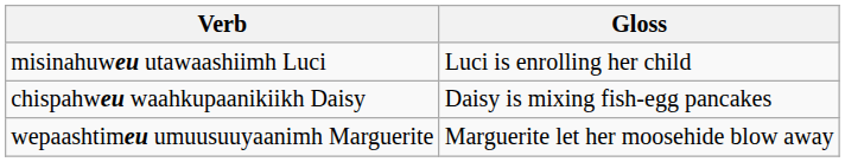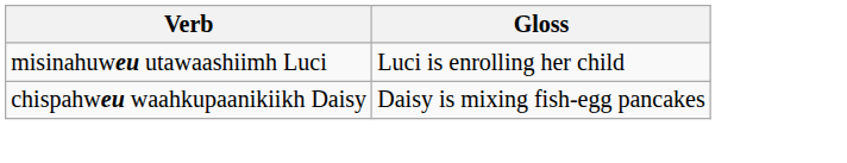 <table class="wikitable">
 <tr>
 <th>Verb</th>
 <th>Gloss</th>
 </tr>
 <tr>
 <td>misinahuw<strong><em>eu</em></strong> utawaashiimh Luci</td>
 <td>Luci is enrolling her child</td>
 </tr>
 <tr>
 <td>chispahw<strong><em>eu</em></strong> waahkupaanikiikh Daisy</td>
 <td>Daisy is mixing fish-egg pancakes</td>
 </tr>
-<tr>
-<td>wepaashtim<strong><em>eu</em></strong> umuusuuyaanimh Marguerite</td>
-<td>Marguerite let her moosehide blow away</td>
-</tr>
 </table>
